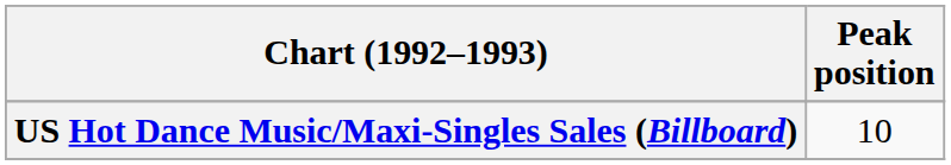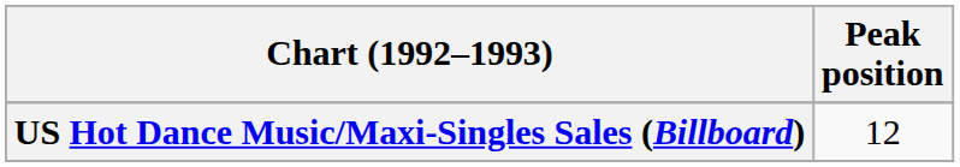 <table class="wikitable sortable plainrowheaders">
 <tr>
 <th>Chart (1992–1993)</th>
 <th>Peak<br>position</th>
 </tr>
 <tr>
 </tr>
 <tr>
 <th scope="row">US <a href='#'>Hot Dance Music/Maxi-Singles Sales</a> (<em><a href='#'>Billboard</a></em>)</th>
-<td align="center">10</td>
+<td align="center">12</td>
 </tr>
 <tr>
 </tr>
 <tr>
 </tr>
 </table>
